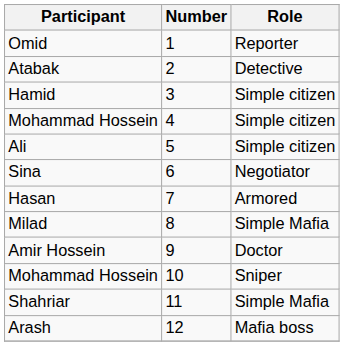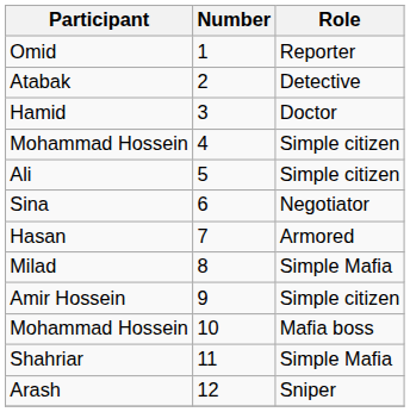 <table class="wikitable">
 <tr>
 <th>Participant</th>
 <th>Number</th>
 <th>Role</th>
 </tr>
 <tr>
 <td>Omid</td>
 <td>1</td>
 <td>Reporter</td>
 </tr>
 <tr>
 <td>Atabak</td>
 <td>2</td>
 <td>Detective</td>
 </tr>
 <tr>
 <td>Hamid</td>
 <td>3</td>
-<td>Simple citizen</td>
+<td>Doctor</td>
 </tr>
 <tr>
 <td>Mohammad Hossein</td>
 <td>4</td>
 <td>Simple citizen</td>
 </tr>
 <tr>
 <td>Ali</td>
 <td>5</td>
 <td>Simple citizen</td>
 </tr>
 <tr>
 <td>Sina</td>
 <td>6</td>
 <td>Negotiator</td>
 </tr>
 <tr>
 <td>Hasan</td>
 <td>7</td>
 <td>Armored</td>
 </tr>
 <tr>
 <td>Milad</td>
 <td>8</td>
 <td>Simple Mafia</td>
 </tr>
 <tr>
 <td>Amir Hossein</td>
 <td>9</td>
-<td>Doctor</td>
+<td>Simple citizen</td>
 </tr>
 <tr>
 <td>Mohammad Hossein</td>
 <td>10</td>
-<td>Sniper</td>
+<td>Mafia boss</td>
 </tr>
 <tr>
 <td>Shahriar</td>
 <td>11</td>
 <td>Simple Mafia</td>
 </tr>
 <tr>
 <td>Arash</td>
 <td>12</td>
-<td>Mafia boss</td>
+<td>Sniper</td>
 </tr>
 <tr>
 </tr>
 </table>
